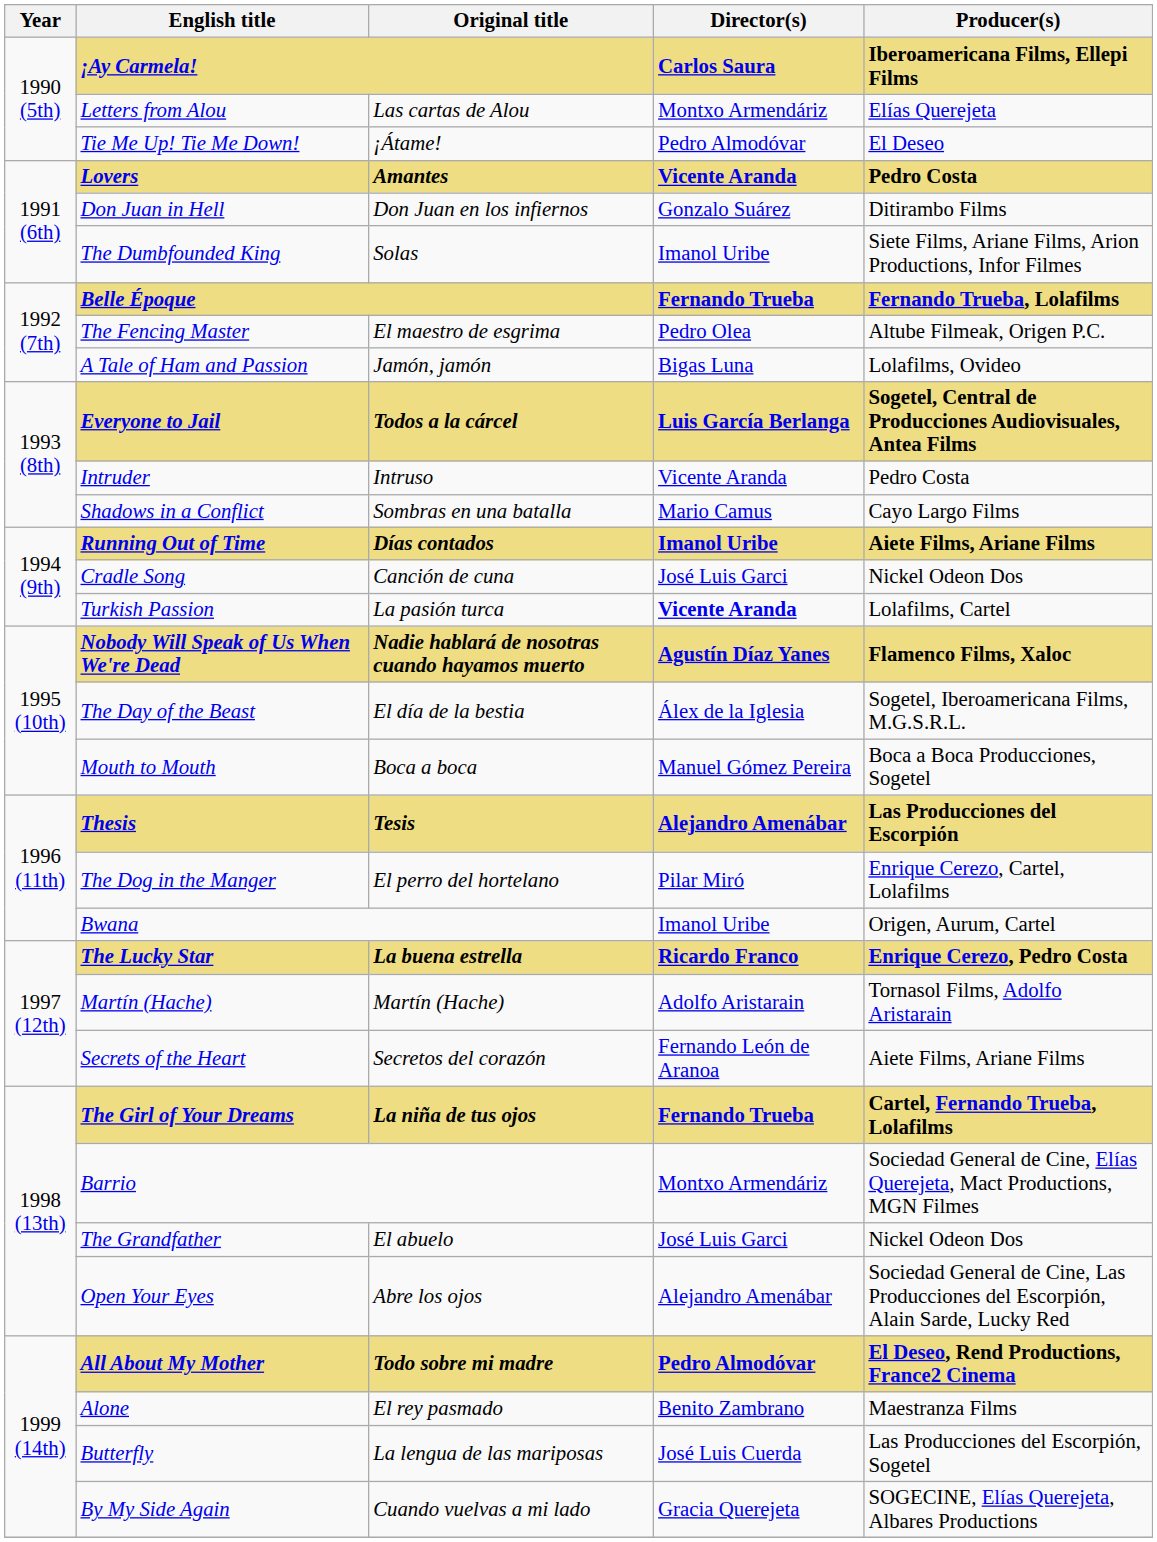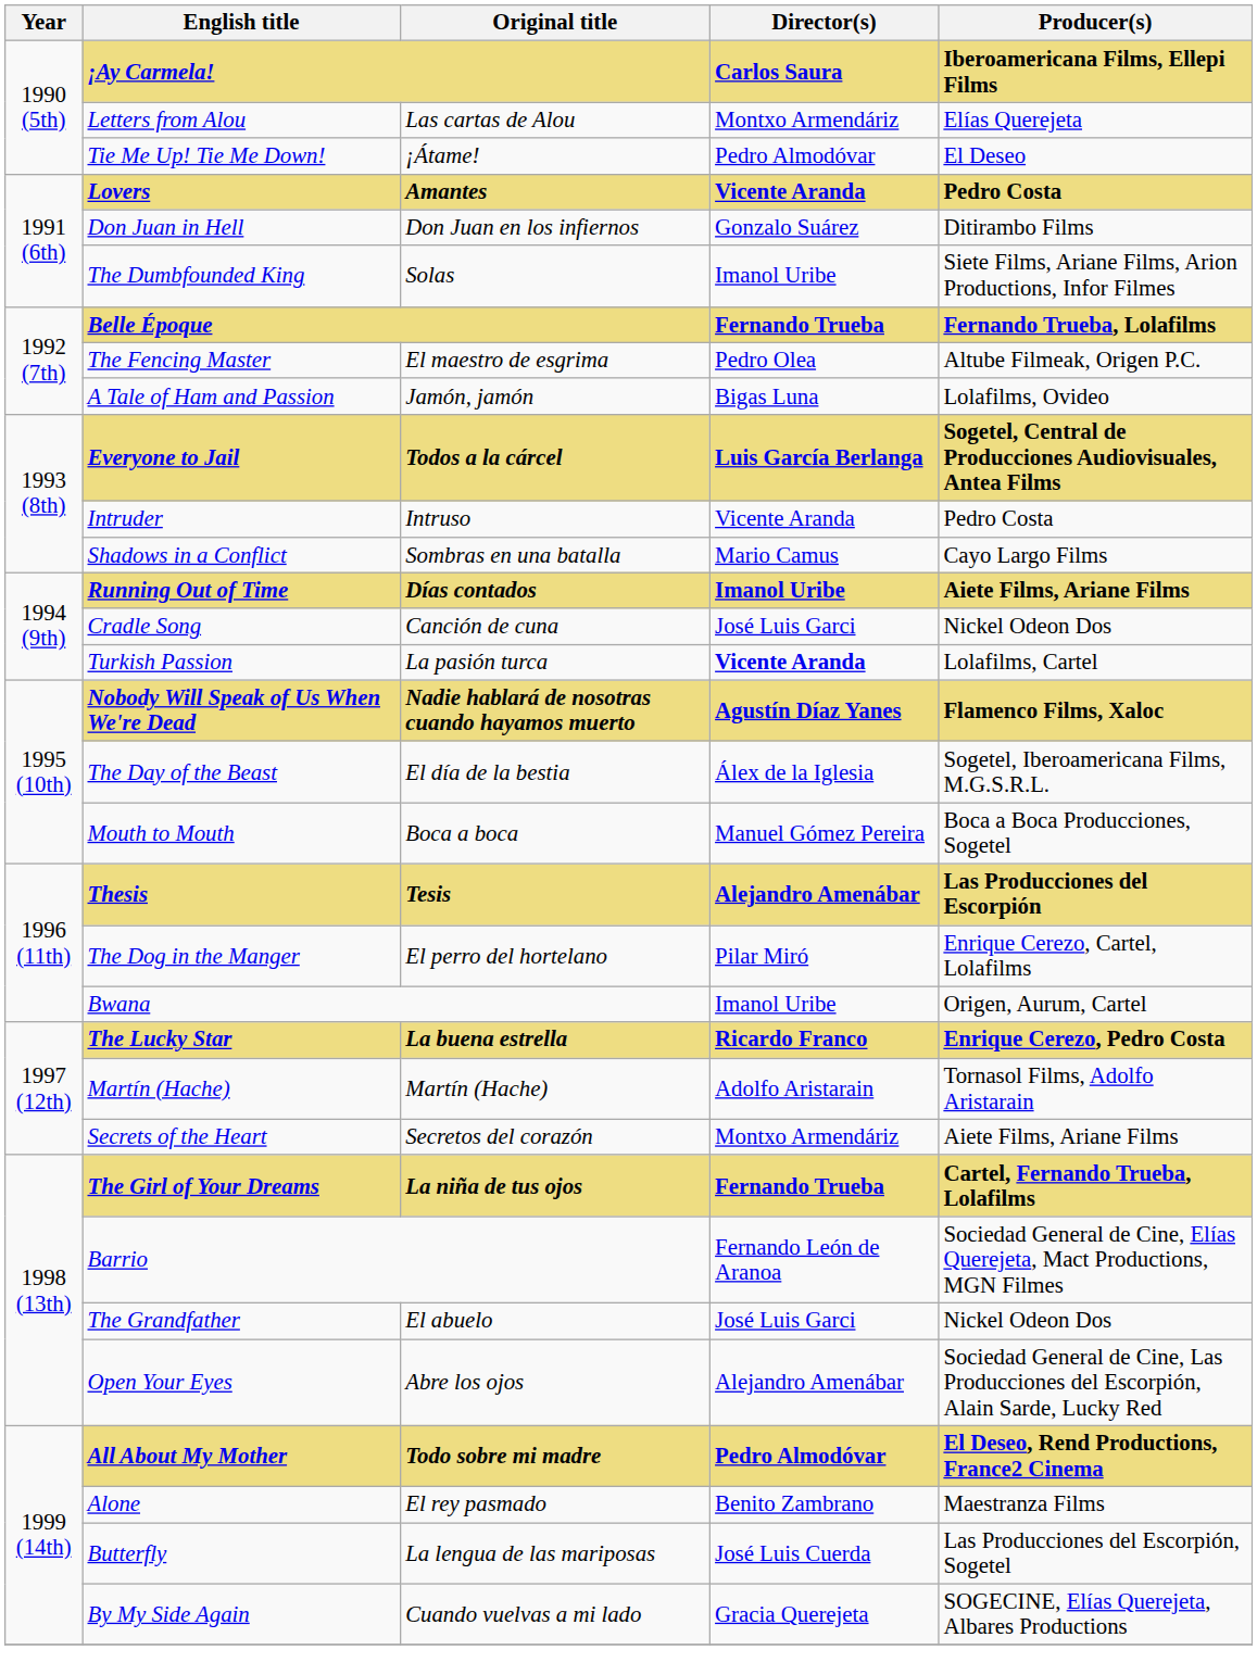 <table class="wikitable sortable" width="100%" cellpadding="5">
 <tr>
 <th width="50">Year</th>
 <th width="260">English title</th>
 <th width="260">Original title</th>
 <th width="180">Director(s)</th>
 <th width="250">Producer(s)</th>
 </tr>
 <tr>
 <td rowspan="3" style="text-align:center;">1990<br><a href='#'>(5th)</a></td>
 <td colspan="2" style="background:#eedd82;"><strong><em><a href='#'>¡Ay Carmela!</a></em></strong></td>
 <td style="background:#eedd82;"><strong><a href='#'>Carlos Saura</a></strong></td>
 <td style="background:#eedd82;"><strong>Iberoamericana Films, Ellepi Films</strong></td>
 </tr>
 <tr>
 <td><em><a href='#'>Letters from Alou</a></em></td>
 <td><em>Las cartas de Alou</em></td>
 <td><a href='#'>Montxo Armendáriz</a></td>
 <td><a href='#'>Elías Querejeta</a></td>
 </tr>
 <tr>
 <td><em><a href='#'>Tie Me Up! Tie Me Down!</a></em></td>
 <td><em>¡Átame!</em></td>
 <td><a href='#'>Pedro Almodóvar</a></td>
 <td><a href='#'>El Deseo</a></td>
 </tr>
 <tr>
 <td rowspan="3" style="text-align:center;">1991<br><a href='#'>(6th)</a></td>
 <td style="background:#eedd82;"><strong><em><a href='#'>Lovers</a></em></strong></td>
 <td style="background:#eedd82;"><strong><em>Amantes</em></strong></td>
 <td style="background:#eedd82;"><strong><a href='#'>Vicente Aranda</a></strong></td>
 <td style="background:#eedd82;"><strong>Pedro Costa</strong></td>
 </tr>
 <tr>
 <td><em><a href='#'>Don Juan in Hell</a></em></td>
 <td><em>Don Juan en los infiernos</em></td>
 <td><a href='#'>Gonzalo Suárez</a></td>
 <td>Ditirambo Films</td>
 </tr>
 <tr>
 <td><em><a href='#'>The Dumbfounded King</a></em></td>
 <td><em>Solas</em></td>
 <td><a href='#'>Imanol Uribe</a></td>
 <td>Siete Films, Ariane Films, Arion Productions, Infor Filmes</td>
 </tr>
 <tr>
 <td rowspan="3" style="text-align:center;">1992<br><a href='#'>(7th)</a></td>
 <td colspan="2" style="background:#eedd82;"><strong><em><a href='#'>Belle Époque</a></em></strong></td>
 <td style="background:#eedd82;"><strong><a href='#'>Fernando Trueba</a></strong></td>
 <td style="background:#eedd82;"><strong><a href='#'>Fernando Trueba</a>, Lolafilms</strong></td>
 </tr>
 <tr>
 <td><em><a href='#'>The Fencing Master</a></em></td>
 <td><em>El maestro de esgrima</em></td>
 <td><a href='#'>Pedro Olea</a></td>
 <td>Altube Filmeak, Origen P.C.</td>
 </tr>
 <tr>
 <td><em><a href='#'>A Tale of Ham and Passion</a></em></td>
 <td><em>Jamón, jamón</em></td>
 <td><a href='#'>Bigas Luna</a></td>
 <td>Lolafilms, Ovideo</td>
 </tr>
 <tr>
 <td rowspan="3" style="text-align:center;">1993<br><a href='#'>(8th)</a></td>
 <td style="background:#eedd82;"><strong><em><a href='#'>Everyone to Jail</a></em></strong></td>
 <td style="background:#eedd82;"><strong><em>Todos a la cárcel</em></strong></td>
 <td style="background:#eedd82;"><strong><a href='#'>Luis García Berlanga</a></strong></td>
 <td style="background:#eedd82;"><strong>Sogetel, Central de Producciones Audiovisuales, Antea Films</strong></td>
 </tr>
 <tr>
 <td><em><a href='#'>Intruder</a></em></td>
 <td><em>Intruso</em></td>
 <td><a href='#'>Vicente Aranda</a></td>
 <td>Pedro Costa</td>
 </tr>
 <tr>
 <td><em><a href='#'>Shadows in a Conflict</a></em></td>
 <td><em>Sombras en una batalla</em></td>
 <td><a href='#'>Mario Camus</a></td>
 <td>Cayo Largo Films</td>
 </tr>
 <tr>
 <td rowspan="3" style="text-align:center;">1994<br><a href='#'>(9th)</a></td>
 <td style="background:#eedd82;"><strong><em><a href='#'>Running Out of Time</a></em></strong></td>
 <td style="background:#eedd82;"><strong><em>Días contados</em></strong></td>
 <td style="background:#eedd82;"><strong><a href='#'>Imanol Uribe</a></strong></td>
 <td style="background:#eedd82;"><strong>Aiete Films, Ariane Films</strong></td>
 </tr>
 <tr>
 <td><em><a href='#'>Cradle Song</a></em></td>
 <td><em>Canción de cuna</em></td>
 <td><a href='#'>José Luis Garci</a></td>
 <td>Nickel Odeon Dos</td>
 </tr>
 <tr>
 <td><em><a href='#'>Turkish Passion</a></em></td>
 <td><em>La pasión turca</em></td>
 <td><strong><a href='#'>Vicente Aranda</a></strong></td>
 <td>Lolafilms, Cartel</td>
 </tr>
 <tr>
 <td rowspan="3" style="text-align:center;">1995<br><a href='#'>(10th)</a></td>
 <td style="background:#eedd82;"><strong><em><a href='#'>Nobody Will Speak of Us When We're Dead</a></em></strong></td>
 <td style="background:#eedd82;"><strong><em>Nadie hablará de nosotras cuando hayamos muerto</em></strong></td>
 <td style="background:#eedd82;"><strong><a href='#'>Agustín Díaz Yanes</a></strong></td>
 <td style="background:#eedd82;"><strong>Flamenco Films, Xaloc</strong></td>
 </tr>
 <tr>
 <td><em><a href='#'>The Day of the Beast</a></em></td>
 <td><em>El día de la bestia</em></td>
 <td><a href='#'>Álex de la Iglesia</a></td>
 <td>Sogetel, Iberoamericana Films, M.G.S.R.L.</td>
 </tr>
 <tr>
 <td><em><a href='#'>Mouth to Mouth</a></em></td>
 <td><em>Boca a boca</em></td>
 <td><a href='#'>Manuel Gómez Pereira</a></td>
 <td>Boca a Boca Producciones, Sogetel</td>
 </tr>
 <tr>
 <td rowspan="3" style="text-align:center;">1996<br><a href='#'>(11th)</a></td>
 <td style="background:#eedd82;"><strong><em><a href='#'>Thesis</a></em></strong></td>
 <td style="background:#eedd82;"><strong><em>Tesis</em></strong></td>
 <td style="background:#eedd82;"><strong><a href='#'>Alejandro Amenábar</a></strong></td>
 <td style="background:#eedd82;"><strong>Las Producciones del Escorpión</strong></td>
 </tr>
 <tr>
 <td><em><a href='#'>The Dog in the Manger</a></em></td>
 <td><em>El perro del hortelano</em></td>
 <td><a href='#'>Pilar Miró</a></td>
 <td><a href='#'>Enrique Cerezo</a>, Cartel, Lolafilms</td>
 </tr>
 <tr>
 <td colspan="2"><em><a href='#'>Bwana</a></em></td>
 <td><a href='#'>Imanol Uribe</a></td>
 <td>Origen, Aurum, Cartel</td>
 </tr>
 <tr>
 <td rowspan="3" style="text-align:center;">1997<br><a href='#'>(12th)</a></td>
 <td style="background:#eedd82;"><strong><em><a href='#'>The Lucky Star</a></em></strong></td>
 <td style="background:#eedd82;"><strong><em>La buena estrella</em></strong></td>
 <td style="background:#eedd82;"><strong><a href='#'>Ricardo Franco</a></strong></td>
 <td style="background:#eedd82;"><strong><a href='#'>Enrique Cerezo</a>, Pedro Costa</strong></td>
 </tr>
 <tr>
 <td><em><a href='#'>Martín (Hache)</a></em></td>
 <td><em>Martín (Hache)</em></td>
 <td><a href='#'>Adolfo Aristarain</a></td>
 <td>Tornasol Films, <a href='#'>Adolfo Aristarain</a></td>
 </tr>
 <tr>
 <td><em><a href='#'>Secrets of the Heart</a></em></td>
 <td><em>Secretos del corazón</em></td>
-<td><a href='#'>Fernando León de Aranoa</a></td>
+<td><a href='#'>Montxo Armendáriz</a></td>
 <td>Aiete Films, Ariane Films</td>
 </tr>
 <tr>
 <td rowspan="4" style="text-align:center;">1998<br><a href='#'>(13th)</a></td>
 <td style="background:#eedd82;"><strong><em><a href='#'>The Girl of Your Dreams</a></em></strong></td>
 <td style="background:#eedd82;"><strong><em>La niña de tus ojos</em></strong></td>
 <td style="background:#eedd82;"><strong><a href='#'>Fernando Trueba</a></strong></td>
 <td style="background:#eedd82;"><strong>Cartel, <a href='#'>Fernando Trueba</a>, Lolafilms</strong></td>
 </tr>
 <tr>
 <td colspan="2"><em><a href='#'>Barrio</a></em></td>
-<td><a href='#'>Montxo Armendáriz</a></td>
+<td><a href='#'>Fernando León de Aranoa</a></td>
 <td>Sociedad General de Cine, <a href='#'>Elías Querejeta</a>, Mact Productions, MGN Filmes</td>
 </tr>
 <tr>
 <td><em><a href='#'>The Grandfather</a></em></td>
 <td><em>El abuelo</em></td>
 <td><a href='#'>José Luis Garci</a></td>
 <td>Nickel Odeon Dos</td>
 </tr>
 <tr>
 <td><em><a href='#'>Open Your Eyes</a></em></td>
 <td><em>Abre los ojos</em></td>
 <td><a href='#'>Alejandro Amenábar</a></td>
 <td>Sociedad General de Cine, Las Producciones del Escorpión, Alain Sarde, Lucky Red</td>
 </tr>
 <tr>
 <td rowspan="4" style="text-align:center;">1999<br><a href='#'>(14th)</a></td>
 <td style="background:#eedd82;"><strong><em><a href='#'>All About My Mother</a></em></strong></td>
 <td style="background:#eedd82;"><strong><em>Todo sobre mi madre</em></strong></td>
 <td style="background:#eedd82;"><strong><a href='#'>Pedro Almodóvar</a></strong></td>
 <td style="background:#eedd82;"><strong><a href='#'>El Deseo</a>, Rend Productions, <a href='#'>France2 Cinema</a></strong></td>
 </tr>
 <tr>
 <td><em><a href='#'>Alone</a></em></td>
 <td><em>El rey pasmado</em></td>
 <td><a href='#'>Benito Zambrano</a></td>
 <td>Maestranza Films</td>
 </tr>
 <tr>
 <td><em><a href='#'>Butterfly</a></em></td>
 <td><em>La lengua de las mariposas</em></td>
 <td><a href='#'>José Luis Cuerda</a></td>
 <td>Las Producciones del Escorpión, Sogetel</td>
 </tr>
 <tr>
 <td><em><a href='#'>By My Side Again</a></em></td>
 <td><em>Cuando vuelvas a mi lado</em></td>
 <td><a href='#'>Gracia Querejeta</a></td>
 <td>SOGECINE, <a href='#'>Elías Querejeta</a>, Albares Productions</td>
 </tr>
 <tr>
 </tr>
 </table>
